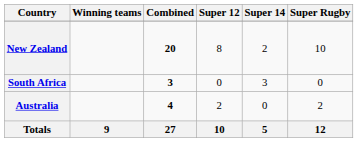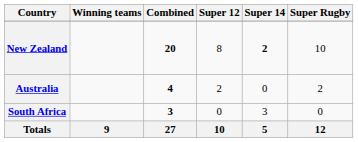 <table class="wikitable" style="text-align:center">
 <tr>
 <th>Country</th>
 <th>Winning teams</th>
 <th>Combined</th>
 <th>Super 12</th>
 <th>Super 14</th>
 <th>Super Rugby</th>
 </tr>
 <tr>
 </tr>
 <tr>
 <th align=left><strong></strong> <a href='#'>New Zealand</a></th>
 <td align=left><br><br><br><br></td>
 <td><strong>20</strong></td>
 <td>8</td>
+<td><strong>2</strong></td>
+<td>10</td>
+</tr>
+<tr>
+<th align=left> <a href='#'>Australia</a></th>
+<td align=left><br><br></td>
+<td><strong>4</strong></td>
 <td>2</td>
-<td>10</td>
+<td>0</td>
+<td>2</td>
 </tr>
 <tr>
 <th align=left> <a href='#'>South Africa</a></th>
 <td align=left></td>
 <td><strong>3</strong></td>
 <td>0</td>
 <td>3</td>
 <td>0</td>
 </tr>
 <tr>
-<th align=left> <a href='#'>Australia</a></th>
-<td align=left><br><br></td>
-<td><strong>4</strong></td>
-<td>2</td>
-<td>0</td>
-<td>2</td>
-</tr>
-<tr>
 <th>Totals</th>
 <th>9</th>
 <th>27</th>
 <th>10</th>
 <th>5</th>
 <th>12</th>
 </tr>
 </table>
